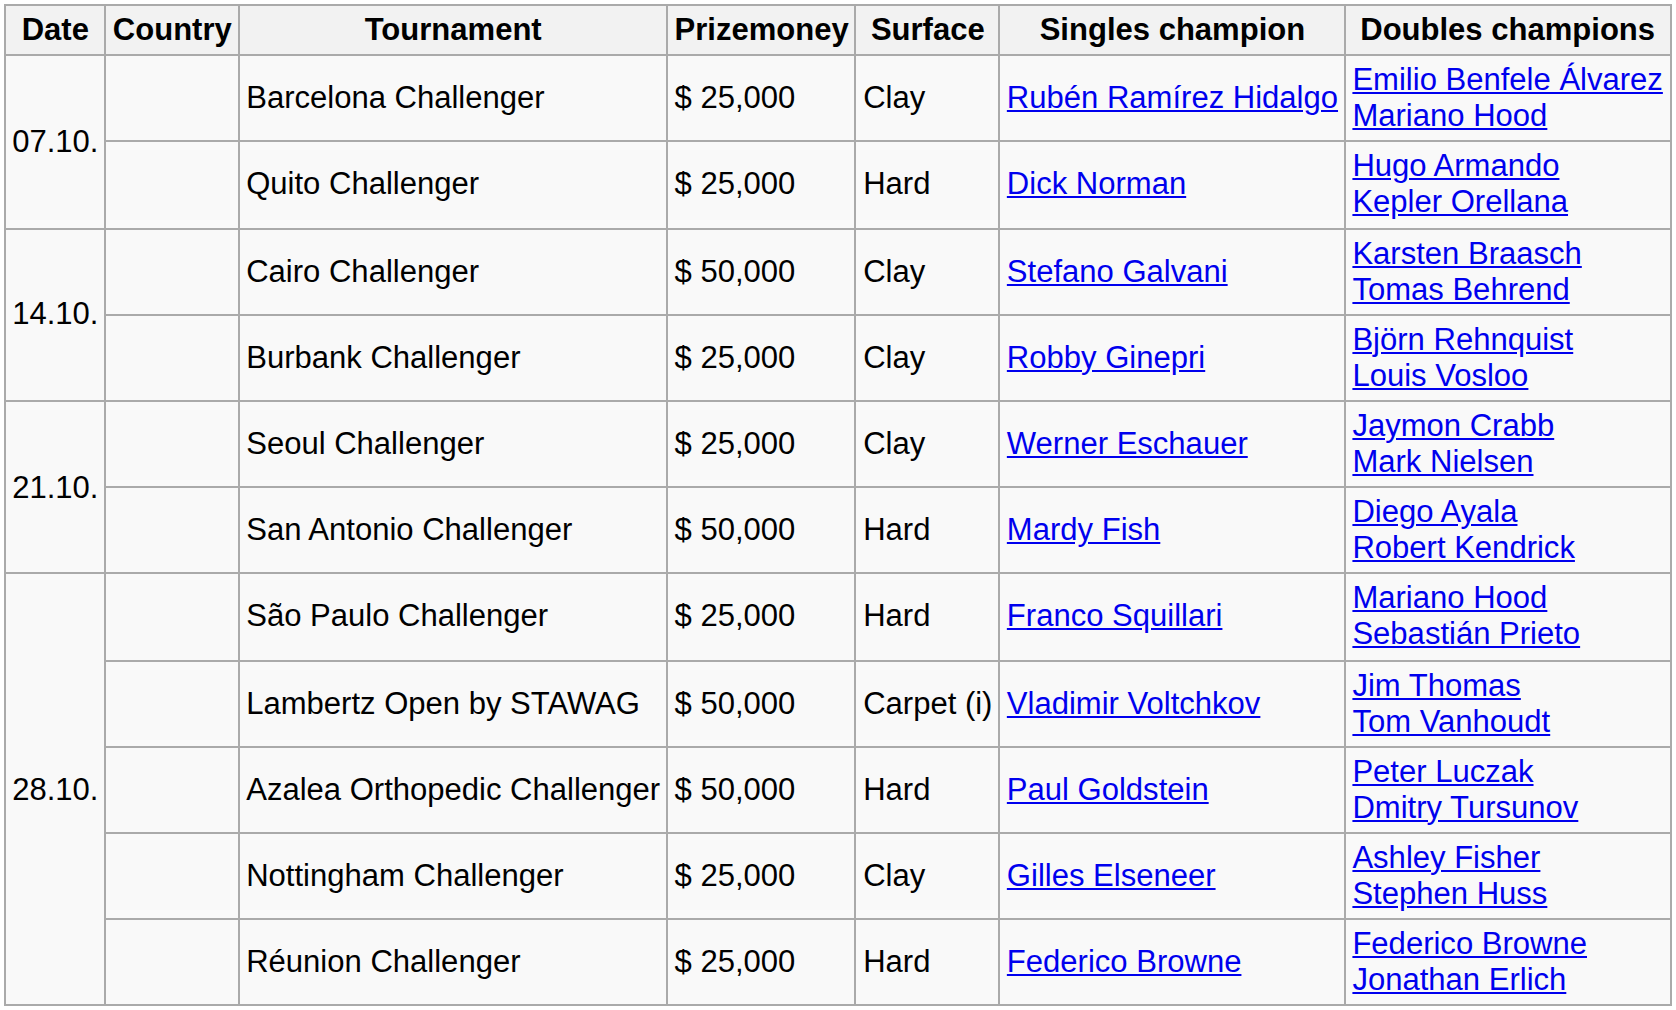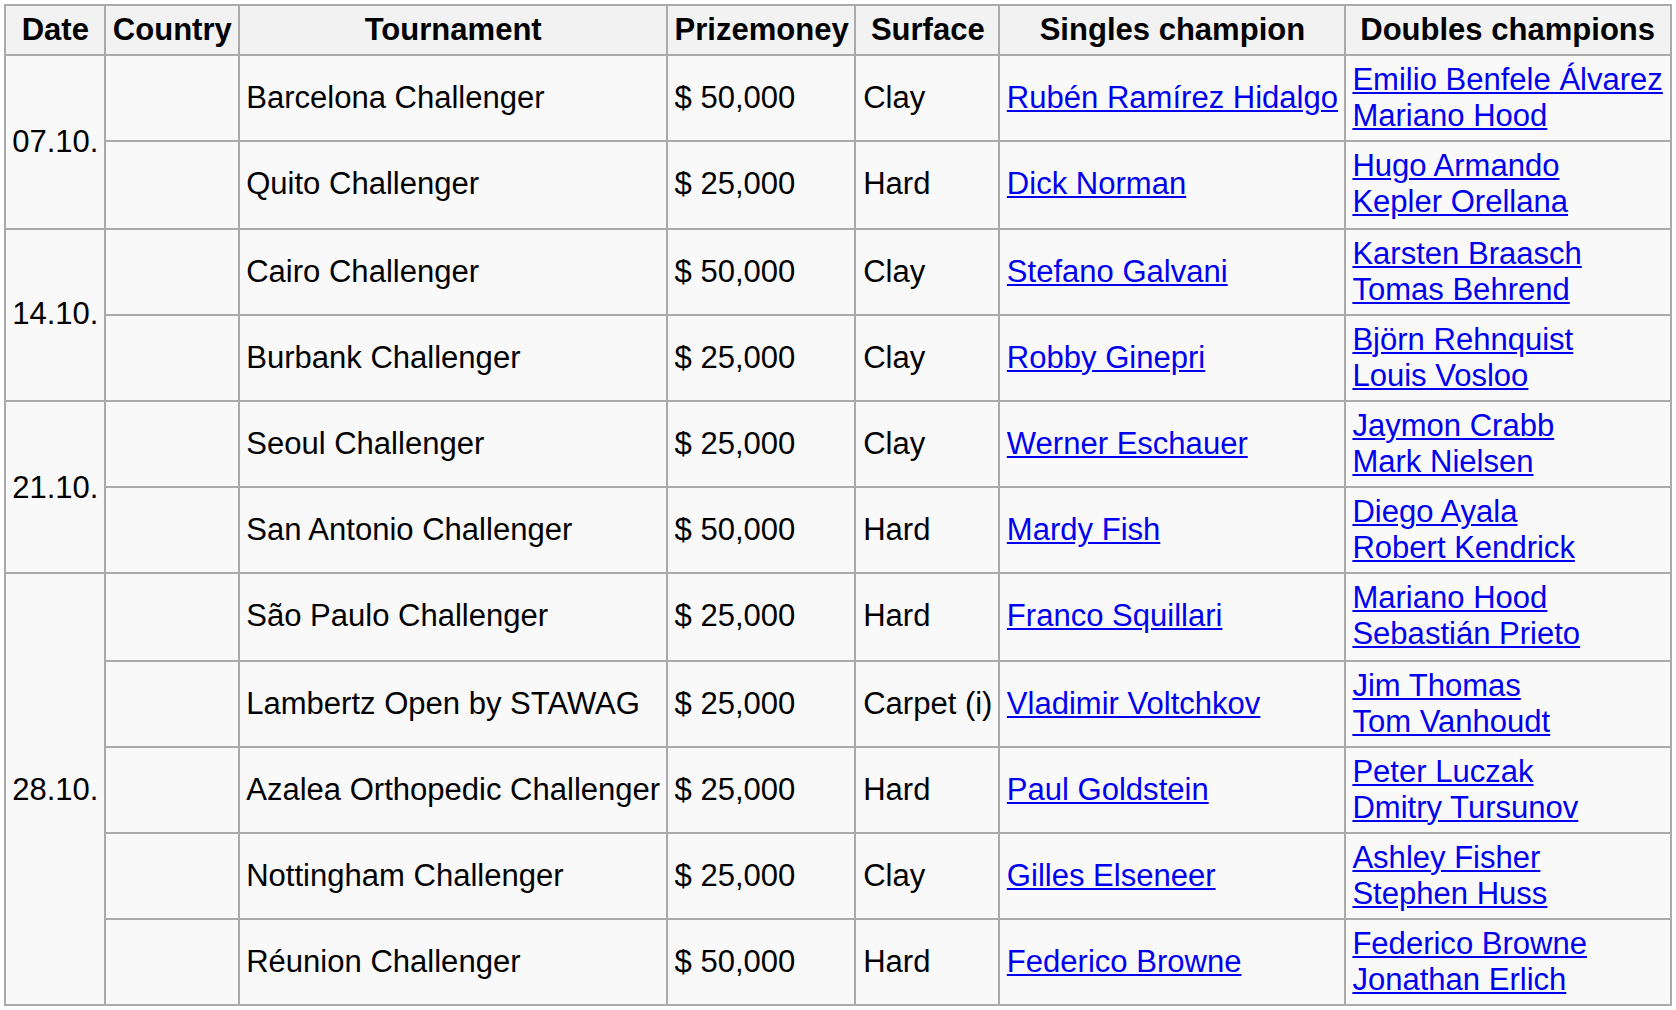 <table class="sortable wikitable" style=font-size:97%>
 <tr>
 <th>Date</th>
 <th>Country</th>
 <th>Tournament</th>
 <th>Prizemoney</th>
 <th>Surface</th>
 <th>Singles champion</th>
 <th>Doubles champions</th>
 </tr>
 <tr>
 <td rowspan="2">07.10.</td>
 <td></td>
 <td>Barcelona Challenger</td>
-<td>$ 25,000</td>
+<td>$ 50,000</td>
 <td>Clay</td>
 <td> <a href='#'>Rubén Ramírez Hidalgo</a></td>
 <td> <a href='#'>Emilio Benfele Álvarez</a><br> <a href='#'>Mariano Hood</a></td>
 </tr>
 <tr>
 <td></td>
 <td>Quito Challenger</td>
 <td>$ 25,000</td>
 <td>Hard</td>
 <td> <a href='#'>Dick Norman</a></td>
 <td> <a href='#'>Hugo Armando</a><br> <a href='#'>Kepler Orellana</a></td>
 </tr>
 <tr>
 <td rowspan="2">14.10.</td>
 <td></td>
 <td>Cairo Challenger</td>
 <td>$ 50,000</td>
 <td>Clay</td>
 <td> <a href='#'>Stefano Galvani</a></td>
 <td> <a href='#'>Karsten Braasch</a><br> <a href='#'>Tomas Behrend</a></td>
 </tr>
 <tr>
 <td></td>
 <td>Burbank Challenger</td>
 <td>$ 25,000</td>
 <td>Clay</td>
 <td> <a href='#'>Robby Ginepri</a></td>
 <td> <a href='#'>Björn Rehnquist</a><br> <a href='#'>Louis Vosloo</a></td>
 </tr>
 <tr>
 <td rowspan="2">21.10.</td>
 <td></td>
 <td>Seoul Challenger</td>
 <td>$ 25,000</td>
 <td>Clay</td>
 <td> <a href='#'>Werner Eschauer</a></td>
 <td> <a href='#'>Jaymon Crabb</a><br> <a href='#'>Mark Nielsen</a></td>
 </tr>
 <tr>
 <td></td>
 <td>San Antonio Challenger</td>
 <td>$ 50,000</td>
 <td>Hard</td>
 <td> <a href='#'>Mardy Fish</a></td>
 <td> <a href='#'>Diego Ayala</a><br> <a href='#'>Robert Kendrick</a></td>
 </tr>
 <tr>
 <td rowspan="5">28.10.</td>
 <td></td>
 <td>São Paulo Challenger</td>
 <td>$ 25,000</td>
 <td>Hard</td>
 <td> <a href='#'>Franco Squillari</a></td>
 <td> <a href='#'>Mariano Hood</a> <br>  <a href='#'>Sebastián Prieto</a></td>
 </tr>
 <tr>
 <td></td>
 <td>Lambertz Open by STAWAG</td>
-<td>$ 50,000</td>
+<td>$ 25,000</td>
 <td>Carpet (i)</td>
 <td> <a href='#'>Vladimir Voltchkov</a></td>
 <td> <a href='#'>Jim Thomas</a><br> <a href='#'>Tom Vanhoudt</a></td>
 </tr>
 <tr>
 <td></td>
 <td>Azalea Orthopedic Challenger</td>
-<td>$ 50,000</td>
+<td>$ 25,000</td>
 <td>Hard</td>
 <td> <a href='#'>Paul Goldstein</a></td>
 <td> <a href='#'>Peter Luczak</a><br> <a href='#'>Dmitry Tursunov</a></td>
 </tr>
 <tr>
 <td></td>
 <td>Nottingham Challenger</td>
 <td>$ 25,000</td>
 <td>Clay</td>
 <td> <a href='#'>Gilles Elseneer</a></td>
 <td> <a href='#'>Ashley Fisher</a><br> <a href='#'>Stephen Huss</a></td>
 </tr>
 <tr>
 <td></td>
 <td>Réunion Challenger</td>
-<td>$ 25,000</td>
+<td>$ 50,000</td>
 <td>Hard</td>
 <td> <a href='#'>Federico Browne</a></td>
 <td> <a href='#'>Federico Browne</a><br> <a href='#'>Jonathan Erlich</a></td>
 </tr>
 </table>
